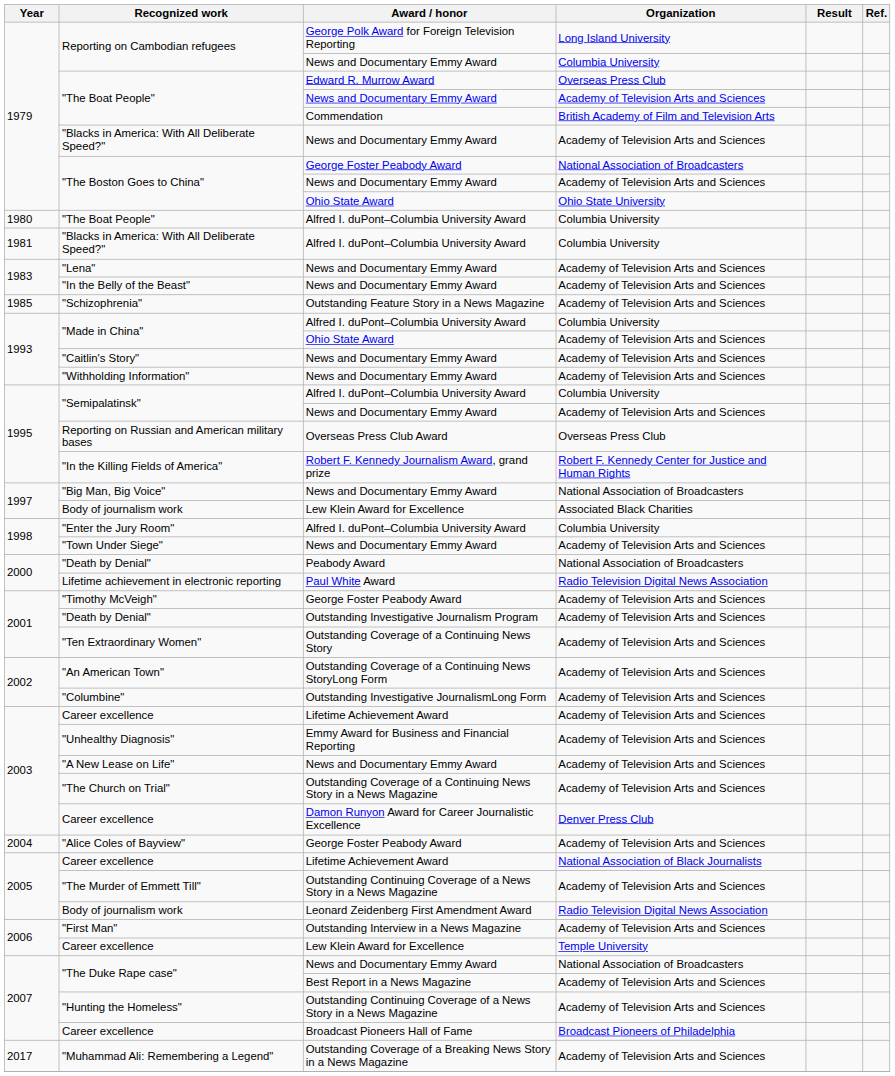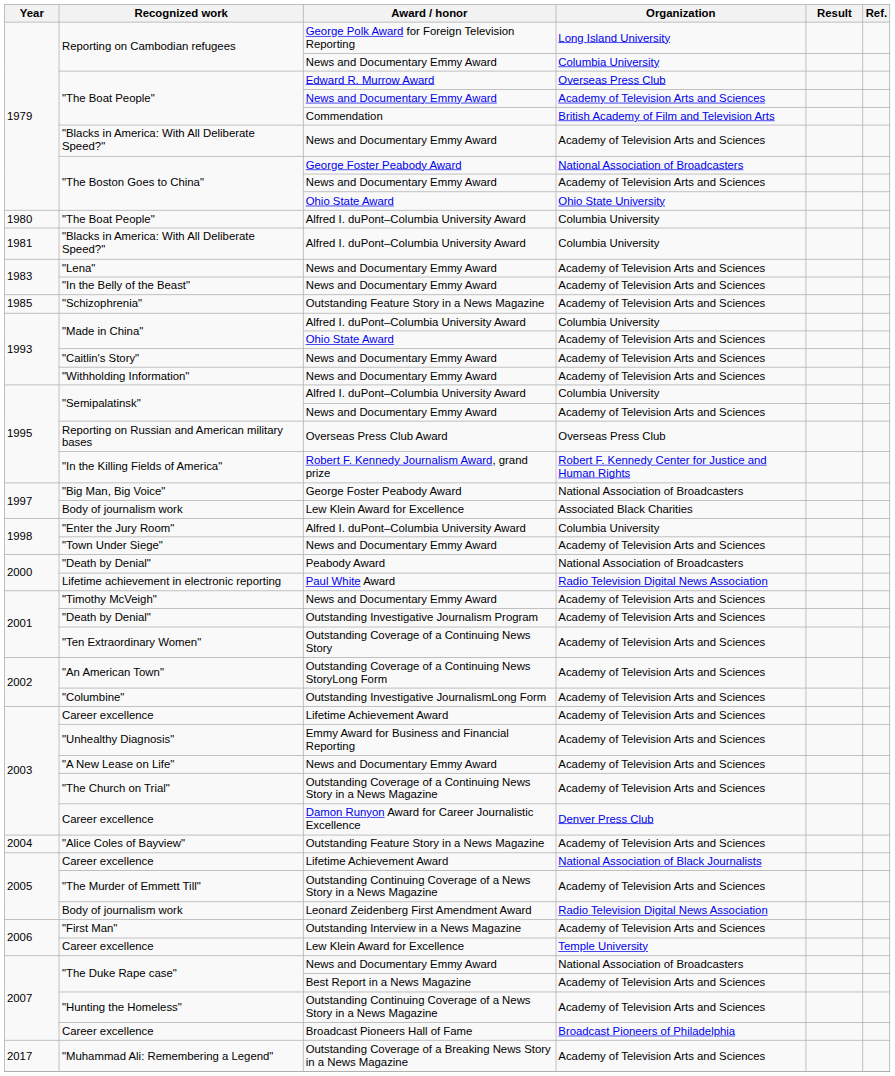 <table class=wikitable>
 <tr>
 <th scope="col" style="width:5em;">Year</th>
 <th scope="col" style="width:25em;">Recognized work</th>
 <th scope="col" style="width:26em;">Award / honor</th>
 <th scope="col" style="width:26em;">Organization</th>
 <th scope="col" style="width:5em;">Result</th>
 <th>Ref.</th>
 </tr>
 <tr>
 <td rowspan="9">1979</td>
 <td rowspan="2">Reporting on Cambodian refugees</td>
 <td><a href='#'>George Polk Award</a> for Foreign Television Reporting</td>
 <td><a href='#'>Long Island University</a></td>
 <td></td>
 <td></td>
 </tr>
 <tr>
 <td>News and Documentary Emmy Award</td>
 <td><a href='#'>Columbia University</a></td>
 <td></td>
 <td></td>
 </tr>
 <tr>
 <td rowspan="3">"The Boat People"</td>
 <td><a href='#'>Edward R. Murrow Award</a></td>
 <td><a href='#'>Overseas Press Club</a></td>
 <td></td>
 <td></td>
 </tr>
 <tr>
 <td><a href='#'>News and Documentary Emmy Award</a></td>
 <td><a href='#'>Academy of Television Arts and Sciences</a></td>
 <td></td>
 <td></td>
 </tr>
 <tr>
 <td>Commendation</td>
 <td><a href='#'>British Academy of Film and Television Arts</a></td>
 <td></td>
 <td></td>
 </tr>
 <tr>
 <td rowspan="1">"Blacks in America: With All Deliberate Speed?"</td>
 <td>News and Documentary Emmy Award</td>
 <td>Academy of Television Arts and Sciences</td>
 <td></td>
 <td></td>
 </tr>
 <tr>
 <td rowspan="3">"The Boston Goes to China"</td>
 <td><a href='#'>George Foster Peabody Award</a></td>
 <td><a href='#'>National Association of Broadcasters</a></td>
 <td></td>
 <td></td>
 </tr>
 <tr>
 <td>News and Documentary Emmy Award</td>
 <td>Academy of Television Arts and Sciences</td>
 <td></td>
 <td></td>
 </tr>
 <tr>
 <td><a href='#'>Ohio State Award</a></td>
 <td><a href='#'>Ohio State University</a></td>
 <td></td>
 <td></td>
 </tr>
 <tr>
 <td rowspan="1">1980</td>
 <td>"The Boat People"</td>
 <td>Alfred I. duPont–Columbia University Award</td>
 <td>Columbia University</td>
 <td></td>
 <td></td>
 </tr>
 <tr>
 <td rowspan="1">1981</td>
 <td>"Blacks in America: With All Deliberate Speed?"</td>
 <td>Alfred I. duPont–Columbia University Award</td>
 <td>Columbia University</td>
 <td></td>
 <td></td>
 </tr>
 <tr>
 <td rowspan="2">1983</td>
 <td>"Lena"</td>
 <td>News and Documentary Emmy Award</td>
 <td>Academy of Television Arts and Sciences</td>
 <td></td>
 <td></td>
 </tr>
 <tr>
 <td>"In the Belly of the Beast"</td>
 <td>News and Documentary Emmy Award</td>
 <td>Academy of Television Arts and Sciences</td>
 <td></td>
 <td></td>
 </tr>
 <tr>
 <td>1985</td>
 <td>"Schizophrenia"</td>
 <td>Outstanding Feature Story in a News Magazine</td>
 <td>Academy of Television Arts and Sciences</td>
 <td></td>
 <td></td>
 </tr>
 <tr>
 <td rowspan="4">1993</td>
 <td rowspan="2">"Made in China"</td>
 <td>Alfred I. duPont–Columbia University Award</td>
 <td>Columbia University</td>
 <td></td>
 <td></td>
 </tr>
 <tr>
 <td><a href='#'>Ohio State Award</a></td>
 <td>Academy of Television Arts and Sciences</td>
 <td></td>
 <td></td>
 </tr>
 <tr>
 <td>"Caitlin's Story"</td>
 <td>News and Documentary Emmy Award</td>
 <td>Academy of Television Arts and Sciences</td>
 <td></td>
 <td></td>
 </tr>
 <tr>
 <td>"Withholding Information"</td>
 <td>News and Documentary Emmy Award</td>
 <td>Academy of Television Arts and Sciences</td>
 <td></td>
 <td></td>
 </tr>
 <tr>
 <td rowspan="4">1995</td>
 <td rowspan="2">"Semipalatinsk"</td>
 <td>Alfred I. duPont–Columbia University Award</td>
 <td>Columbia University</td>
 <td></td>
 <td></td>
 </tr>
 <tr>
 <td>News and Documentary Emmy Award</td>
 <td>Academy of Television Arts and Sciences</td>
 <td></td>
 <td></td>
 </tr>
 <tr>
 <td>Reporting on Russian and American military bases</td>
 <td>Overseas Press Club Award</td>
 <td>Overseas Press Club</td>
 <td></td>
 <td></td>
 </tr>
 <tr>
 <td>"In the Killing Fields of America"</td>
 <td><a href='#'>Robert F. Kennedy Journalism Award</a>, grand prize</td>
 <td><a href='#'>Robert F. Kennedy Center for Justice and Human Rights</a></td>
 <td></td>
 <td></td>
 </tr>
 <tr>
 <td rowspan="2">1997</td>
 <td>"Big Man, Big Voice"</td>
-<td>News and Documentary Emmy Award</td>
+<td>George Foster Peabody Award</td>
 <td>National Association of Broadcasters</td>
 <td></td>
 <td></td>
 </tr>
 <tr>
 <td>Body of journalism work</td>
 <td>Lew Klein Award for Excellence</td>
 <td>Associated Black Charities</td>
 <td></td>
 <td></td>
 </tr>
 <tr>
 <td rowspan="2">1998</td>
 <td>"Enter the Jury Room"</td>
 <td>Alfred I. duPont–Columbia University Award</td>
 <td>Columbia University</td>
 <td></td>
 <td></td>
 </tr>
 <tr>
 <td>"Town Under Siege"</td>
 <td>News and Documentary Emmy Award</td>
 <td>Academy of Television Arts and Sciences</td>
 <td></td>
 <td></td>
 </tr>
 <tr>
 <td rowspan="2">2000</td>
 <td>"Death by Denial"</td>
 <td>Peabody Award</td>
 <td>National Association of Broadcasters</td>
 <td></td>
 <td></td>
 </tr>
 <tr>
 <td>Lifetime achievement in electronic reporting</td>
 <td><a href='#'>Paul White</a> Award</td>
 <td><a href='#'>Radio Television Digital News Association</a></td>
 <td></td>
 <td></td>
 </tr>
 <tr>
 <td rowspan="3">2001</td>
 <td>"Timothy McVeigh"</td>
-<td>George Foster Peabody Award</td>
+<td>News and Documentary Emmy Award</td>
 <td>Academy of Television Arts and Sciences</td>
 <td></td>
 <td></td>
 </tr>
 <tr>
 <td>"Death by Denial"</td>
 <td>Outstanding Investigative Journalism Program</td>
 <td>Academy of Television Arts and Sciences</td>
 <td></td>
 <td></td>
 </tr>
 <tr>
 <td>"Ten Extraordinary Women"</td>
 <td>Outstanding Coverage of a Continuing News Story</td>
 <td>Academy of Television Arts and Sciences</td>
 <td></td>
 <td></td>
 </tr>
 <tr>
 <td rowspan="2">2002</td>
 <td>"An American Town"</td>
 <td>Outstanding Coverage of a Continuing News StoryLong Form</td>
 <td>Academy of Television Arts and Sciences</td>
 <td></td>
 <td></td>
 </tr>
 <tr>
 <td>"Columbine"</td>
 <td>Outstanding Investigative JournalismLong Form</td>
 <td>Academy of Television Arts and Sciences</td>
 <td></td>
 <td></td>
 </tr>
 <tr>
 <td rowspan="5">2003</td>
 <td>Career excellence</td>
 <td>Lifetime Achievement Award</td>
 <td>Academy of Television Arts and Sciences</td>
 <td></td>
 <td></td>
 </tr>
 <tr>
 <td>"Unhealthy Diagnosis"</td>
 <td>Emmy Award for Business and Financial Reporting</td>
 <td>Academy of Television Arts and Sciences</td>
 <td></td>
 <td></td>
 </tr>
 <tr>
 <td>"A New Lease on Life"</td>
 <td>News and Documentary Emmy Award</td>
 <td>Academy of Television Arts and Sciences</td>
 <td></td>
 <td></td>
 </tr>
 <tr>
 <td>"The Church on Trial"</td>
 <td>Outstanding Coverage of a Continuing News Story in a News Magazine</td>
 <td>Academy of Television Arts and Sciences</td>
 <td></td>
 <td></td>
 </tr>
 <tr>
 <td>Career excellence</td>
 <td><a href='#'>Damon Runyon</a> Award for Career Journalistic Excellence</td>
 <td><a href='#'>Denver Press Club</a></td>
 <td></td>
 <td></td>
 </tr>
 <tr>
 <td>2004</td>
 <td>"Alice Coles of Bayview"</td>
-<td>George Foster Peabody Award</td>
+<td>Outstanding Feature Story in a News Magazine</td>
 <td>Academy of Television Arts and Sciences</td>
 <td></td>
 <td></td>
 </tr>
 <tr>
 <td rowspan="3">2005</td>
 <td>Career excellence</td>
 <td>Lifetime Achievement Award</td>
 <td><a href='#'>National Association of Black Journalists</a></td>
 <td></td>
 <td></td>
 </tr>
 <tr>
 <td>"The Murder of Emmett Till"</td>
 <td>Outstanding Continuing Coverage of a News Story in a News Magazine</td>
 <td>Academy of Television Arts and Sciences</td>
 <td></td>
 <td></td>
 </tr>
 <tr>
 <td>Body of journalism work</td>
 <td>Leonard Zeidenberg First Amendment Award</td>
 <td><a href='#'>Radio Television Digital News Association</a></td>
 <td></td>
 <td></td>
 </tr>
 <tr>
 <td rowspan="2">2006</td>
 <td>"First Man"</td>
 <td>Outstanding Interview in a News Magazine</td>
 <td>Academy of Television Arts and Sciences</td>
 <td></td>
 <td></td>
 </tr>
 <tr>
 <td>Career excellence</td>
 <td>Lew Klein Award for Excellence</td>
 <td><a href='#'>Temple University</a></td>
 <td></td>
 <td></td>
 </tr>
 <tr>
 <td rowspan="4">2007</td>
 <td rowspan="2">"The Duke Rape case"</td>
 <td>News and Documentary Emmy Award</td>
 <td>National Association of Broadcasters</td>
 <td></td>
 <td></td>
 </tr>
 <tr>
 <td>Best Report in a News Magazine</td>
 <td>Academy of Television Arts and Sciences</td>
 <td></td>
 <td></td>
 </tr>
 <tr>
 <td>"Hunting the Homeless"</td>
 <td>Outstanding Continuing Coverage of a News Story in a News Magazine</td>
 <td>Academy of Television Arts and Sciences</td>
 <td></td>
 <td></td>
 </tr>
 <tr>
 <td>Career excellence</td>
 <td>Broadcast Pioneers Hall of Fame</td>
 <td><a href='#'>Broadcast Pioneers of Philadelphia</a></td>
 <td></td>
 <td></td>
 </tr>
 <tr>
 <td>2017</td>
 <td>"Muhammad Ali: Remembering a Legend" </td>
 <td>Outstanding Coverage of a Breaking News Story in a News Magazine</td>
 <td>Academy of Television Arts and Sciences</td>
 <td></td>
 <td></td>
 </tr>
 <tr>
 </tr>
 </table>
